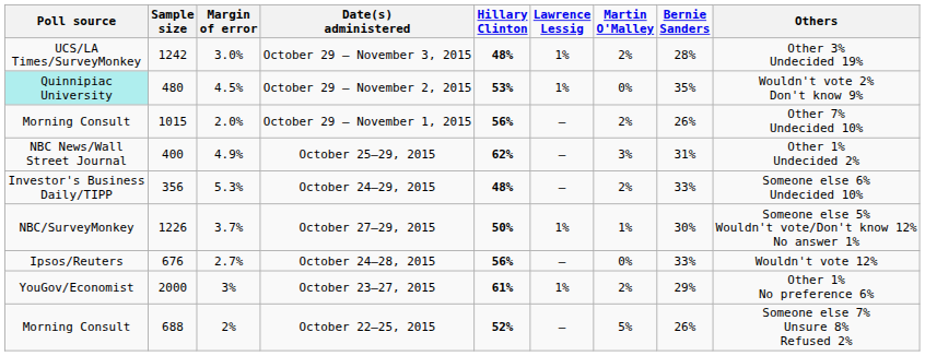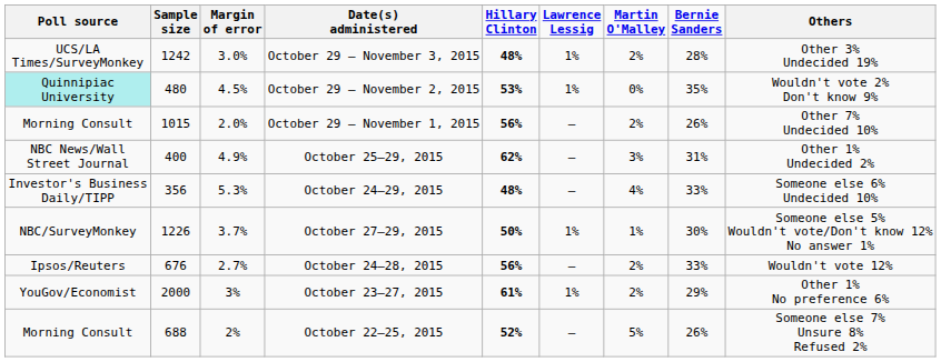 <table class="wikitable" style="text-align:center">
 <tr>
 <th style="width:150px;">Poll source</th>
 <th>Sample<br>size</th>
 <th>Margin<br> of error</th>
 <th>Date(s)<br> administered</th>
 <td><strong><a href='#'>Hillary<br>Clinton</a></strong></td>
 <td><strong><a href='#'>Lawrence<br>Lessig</a></strong></td>
 <td><strong><a href='#'>Martin<br>O'Malley</a></strong></td>
 <td><strong><a href='#'>Bernie<br>Sanders</a></strong></td>
 <th>Others</th>
 </tr>
 <tr>
 <td>UCS/LA Times/SurveyMonkey</td>
 <td>1242</td>
 <td>3.0%</td>
 <td>October 29 – November 3, 2015</td>
 <td><strong>48%</strong></td>
 <td>1%</td>
 <td>2%</td>
 <td>28%</td>
 <td>Other 3%<br>Undecided 19%</td>
 </tr>
 <tr>
 <td style="background: paleturquoise;">Quinnipiac<br>University</td>
 <td>480</td>
 <td>4.5%</td>
 <td>October 29 – November 2, 2015</td>
 <td><strong>53%</strong></td>
 <td>1%</td>
 <td>0%</td>
 <td>35%</td>
 <td>Wouldn't vote 2%<br>Don't know 9%</td>
 </tr>
 <tr>
 <td>Morning Consult</td>
 <td>1015</td>
 <td>2.0%</td>
 <td>October 29 – November 1, 2015</td>
 <td><strong>56%</strong></td>
 <td>—</td>
 <td>2%</td>
 <td>26%</td>
 <td>Other 7%<br>Undecided 10%</td>
 </tr>
 <tr>
 <td>NBC News/Wall Street Journal</td>
 <td>400</td>
 <td>4.9%</td>
 <td>October 25–29, 2015</td>
 <td><strong>62%</strong></td>
 <td>—</td>
 <td>3%</td>
 <td>31%</td>
 <td>Other 1%<br>Undecided 2%</td>
 </tr>
 <tr>
 <td>Investor's Business Daily/TIPP</td>
 <td>356</td>
 <td>5.3%</td>
 <td>October 24–29, 2015</td>
 <td><strong>48%</strong></td>
 <td>—</td>
-<td>2%</td>
+<td>4%</td>
 <td>33%</td>
 <td>Someone else 6%<br>Undecided 10%</td>
 </tr>
 <tr>
 <td>NBC/SurveyMonkey</td>
 <td>1226</td>
 <td>3.7%</td>
 <td>October 27–29, 2015</td>
 <td><strong>50%</strong></td>
 <td>1%</td>
 <td>1%</td>
 <td>30%</td>
 <td>Someone else 5%<br>Wouldn't vote/Don't know 12%<br>No answer 1%</td>
 </tr>
 <tr>
 <td>Ipsos/Reuters</td>
 <td>676</td>
 <td>2.7%</td>
 <td>October 24–28, 2015</td>
 <td><strong>56%</strong></td>
 <td>—</td>
-<td>0%</td>
+<td>2%</td>
 <td>33%</td>
 <td>Wouldn't vote 12%</td>
 </tr>
 <tr>
 <td>YouGov/Economist</td>
 <td>2000</td>
 <td>3%</td>
 <td>October 23–27, 2015</td>
 <td><strong>61%</strong></td>
 <td>1%</td>
 <td>2%</td>
 <td>29%</td>
 <td>Other 1%<br>No preference 6%</td>
 </tr>
 <tr>
 <td>Morning Consult</td>
 <td>688</td>
 <td>2%</td>
 <td>October 22–25, 2015</td>
 <td><strong>52%</strong></td>
 <td>—</td>
 <td>5%</td>
 <td>26%</td>
 <td>Someone else 7%<br>Unsure 8%<br>Refused 2%</td>
 </tr>
 </table>
